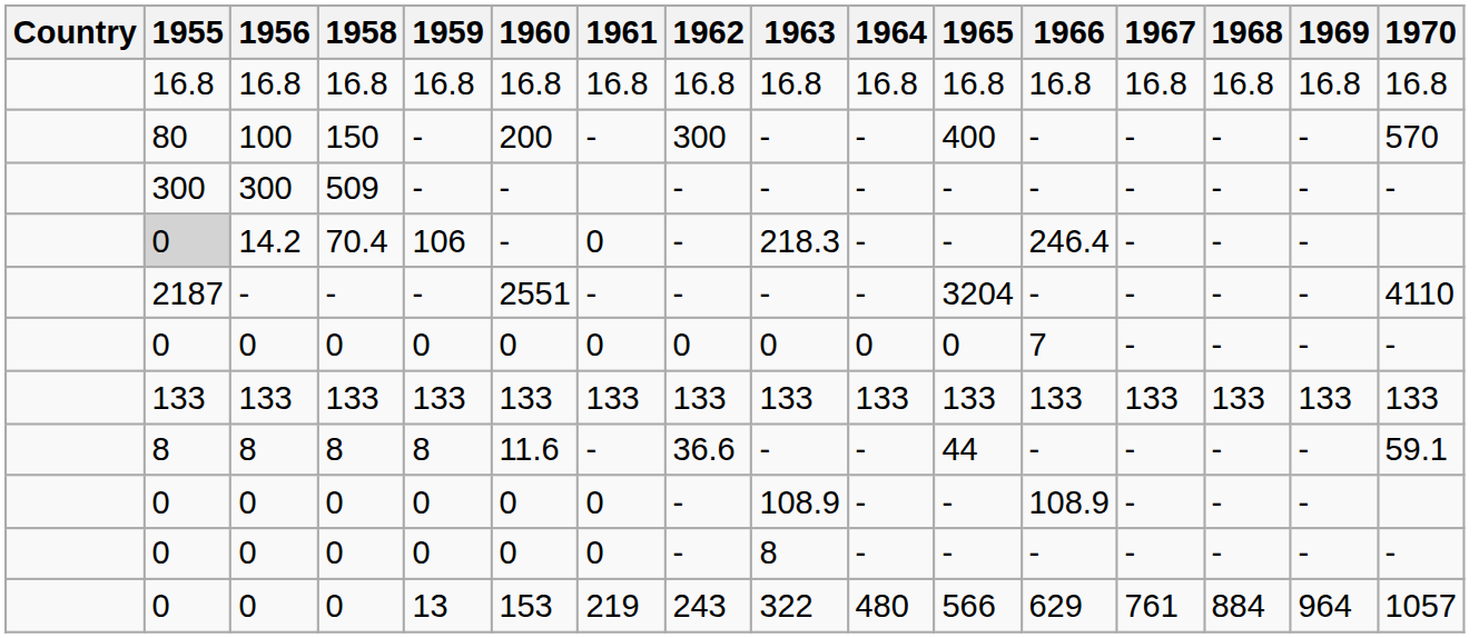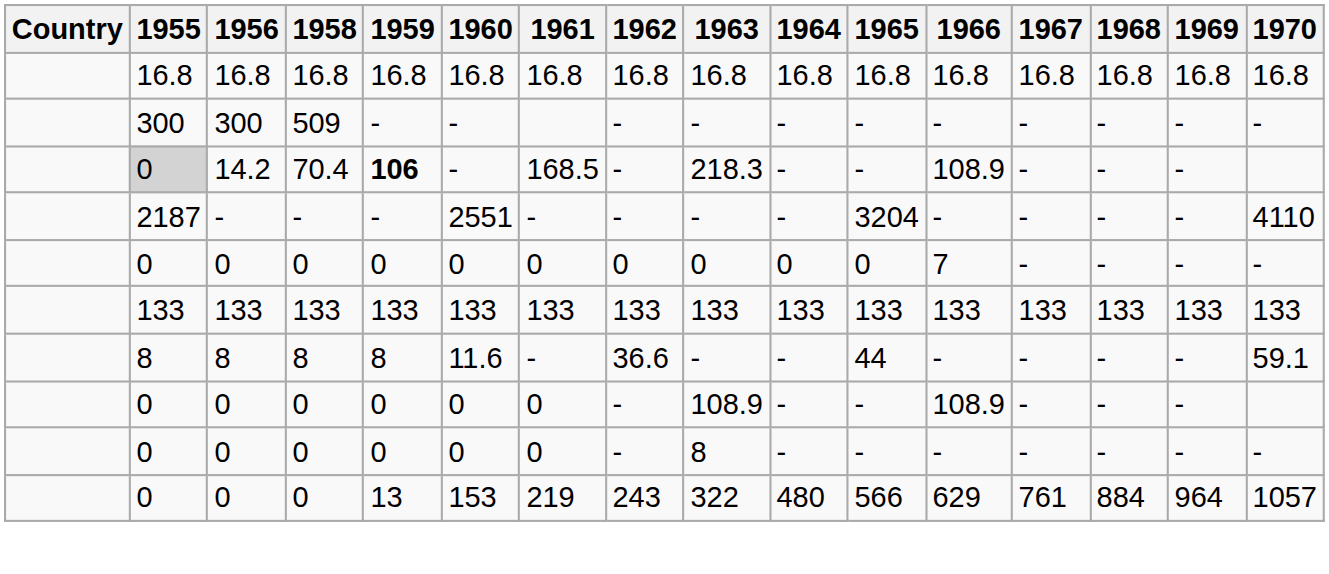 <table class="wikitable sortable mw-collapsible" style=" font-size: 87%;">
 <tr>
 <th>Country</th>
 <th>1955</th>
 <th>1956</th>
 <th>1958</th>
 <th>1959</th>
 <th>1960</th>
 <th>1961</th>
 <th>1962</th>
 <th>1963</th>
 <th>1964</th>
 <th>1965</th>
 <th>1966</th>
 <th>1967</th>
 <th>1968</th>
 <th>1969</th>
 <th>1970</th>
 </tr>
 <tr>
 <td></td>
 <td>16.8</td>
 <td>16.8</td>
 <td>16.8</td>
 <td>16.8</td>
 <td>16.8</td>
 <td>16.8</td>
 <td>16.8</td>
 <td>16.8</td>
 <td>16.8</td>
 <td>16.8</td>
 <td>16.8</td>
 <td>16.8</td>
 <td>16.8</td>
 <td>16.8</td>
 <td>16.8</td>
 </tr>
 <tr>
 <td></td>
-<td>80</td>
-<td>100</td>
-<td>150</td>
-<td>-</td>
-<td>200</td>
-<td>-</td>
-<td>300</td>
-<td>-</td>
-<td>-</td>
-<td>400</td>
-<td>-</td>
-<td>-</td>
-<td>-</td>
-<td>-</td>
-<td>570</td>
-</tr>
-<tr>
-<td></td>
 <td>300</td>
 <td>300</td>
 <td>509</td>
 <td>-</td>
 <td>-</td>
 <td></td>
 <td>-</td>
 <td>-</td>
 <td>-</td>
 <td>-</td>
 <td>-</td>
 <td>-</td>
 <td>-</td>
 <td>-</td>
 <td>-</td>
 </tr>
 <tr>
 <td></td>
 <td style="background: lightgrey;">0</td>
 <td>14.2</td>
 <td>70.4</td>
-<td>106</td>
+<td><strong>106</strong></td>
 <td>-</td>
-<td>0</td>
+<td>168.5</td>
 <td>-</td>
 <td>218.3</td>
 <td>-</td>
 <td>-</td>
-<td>246.4</td>
+<td>108.9</td>
 <td>-</td>
 <td>-</td>
 <td>-</td>
 <td></td>
 </tr>
 <tr>
 <td></td>
 <td>2187</td>
 <td>-</td>
 <td>-</td>
 <td>-</td>
 <td>2551</td>
 <td>-</td>
 <td>-</td>
 <td>-</td>
 <td>-</td>
 <td>3204</td>
 <td>-</td>
 <td>-</td>
 <td>-</td>
 <td>-</td>
 <td>4110</td>
 </tr>
 <tr>
 <td></td>
 <td>0</td>
 <td>0</td>
 <td>0</td>
 <td>0</td>
 <td>0</td>
 <td>0</td>
 <td>0</td>
 <td>0</td>
 <td>0</td>
 <td>0</td>
 <td>7</td>
 <td>-</td>
 <td>-</td>
 <td>-</td>
 <td>-</td>
 </tr>
 <tr>
 <td></td>
 <td>133</td>
 <td>133</td>
 <td>133</td>
 <td>133</td>
 <td>133</td>
 <td>133</td>
 <td>133</td>
 <td>133</td>
 <td>133</td>
 <td>133</td>
 <td>133</td>
 <td>133</td>
 <td>133</td>
 <td>133</td>
 <td>133</td>
 </tr>
 <tr>
 <td></td>
 <td>8</td>
 <td>8</td>
 <td>8</td>
 <td>8</td>
 <td>11.6</td>
 <td>-</td>
 <td>36.6</td>
 <td>-</td>
 <td>-</td>
 <td>44</td>
 <td>-</td>
 <td>-</td>
 <td>-</td>
 <td>-</td>
 <td>59.1</td>
 </tr>
 <tr>
 <td></td>
 <td>0</td>
 <td>0</td>
 <td>0</td>
 <td>0</td>
 <td>0</td>
 <td>0</td>
 <td>-</td>
 <td>108.9</td>
 <td>-</td>
 <td>-</td>
 <td>108.9</td>
 <td>-</td>
 <td>-</td>
 <td>-</td>
 <td></td>
 </tr>
 <tr>
 <td></td>
 <td>0</td>
 <td>0</td>
 <td>0</td>
 <td>0</td>
 <td>0</td>
 <td>0</td>
 <td>-</td>
 <td>8</td>
 <td>-</td>
 <td>-</td>
 <td>-</td>
 <td>-</td>
 <td>-</td>
 <td>-</td>
 <td>-</td>
 </tr>
 <tr>
 <td></td>
 <td>0</td>
 <td>0</td>
 <td>0</td>
 <td>13</td>
 <td>153</td>
 <td>219</td>
 <td>243</td>
 <td>322</td>
 <td>480</td>
 <td>566</td>
 <td>629</td>
 <td>761</td>
 <td>884</td>
 <td>964</td>
 <td>1057</td>
 </tr>
 </table>
